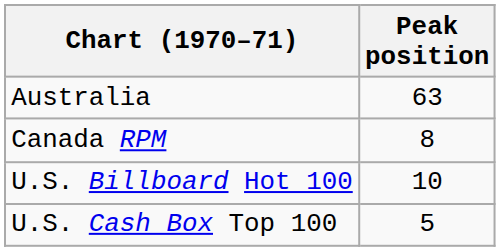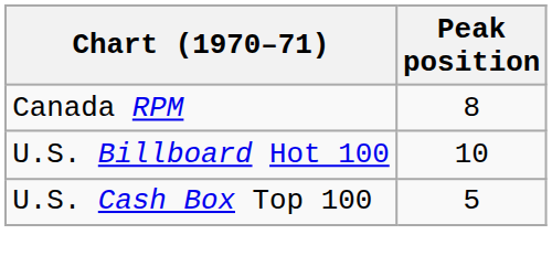 <table class="wikitable sortable">
 <tr>
 <th align="left">Chart (1970–71)</th>
 <th align="left">Peak<br>position</th>
-</tr>
-<tr>
-<td align="left">Australia</td>
-<td style="text-align:center;">63</td>
 </tr>
 <tr>
 <td align="left">Canada <a href='#'><em>RPM</em></a></td>
 <td style="text-align:center;">8</td>
 </tr>
 <tr>
 <td align="left">U.S. <em><a href='#'>Billboard</a></em> <a href='#'>Hot 100</a></td>
 <td style="text-align:center;">10</td>
 </tr>
 <tr>
 <td align="left">U.S. <em><a href='#'>Cash Box</a></em> Top 100</td>
 <td style="text-align:center;">5</td>
 </tr>
 </table>
